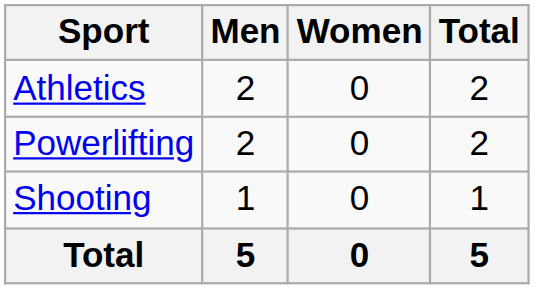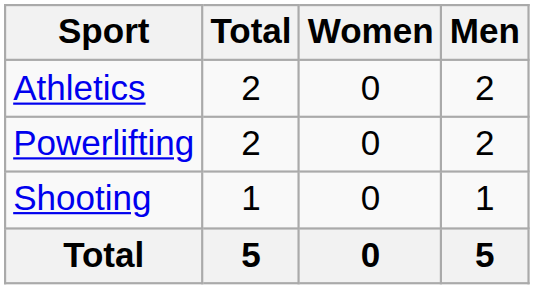 <table class="wikitable sortable" style="text-align:center;">
 <tr>
 <th>Sport</th>
+<th>Total</th>
+<th>Women</th>
 <th>Men</th>
-<th>Women</th>
-<th>Total</th>
 </tr>
 <tr>
 <td align=left> <a href='#'>Athletics</a></td>
 <td>2</td>
 <td>0</td>
 <td>2</td>
 </tr>
 <tr>
 <td align=left> <a href='#'>Powerlifting</a></td>
 <td>2</td>
 <td>0</td>
 <td>2</td>
 </tr>
 <tr>
 <td align=left> <a href='#'>Shooting</a></td>
 <td>1</td>
 <td>0</td>
 <td>1</td>
 </tr>
 <tr>
 <th>Total</th>
 <th>5</th>
 <th>0</th>
 <th>5</th>
 </tr>
 </table>
